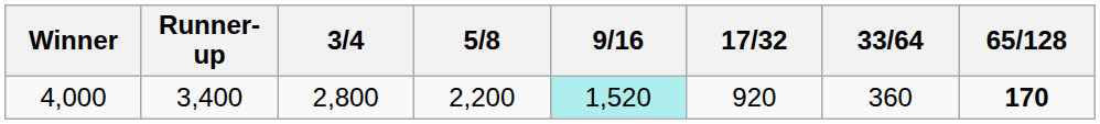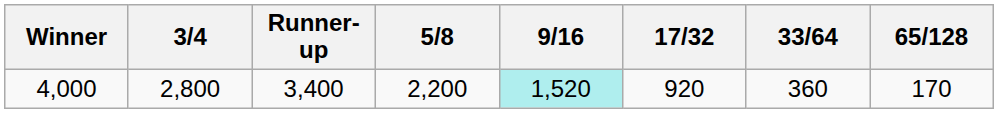 <table class="wikitable">
 <tr>
 <th width=75>Winner</th>
+<th width=75>3/4</th>
 <th width=75>Runner-up</th>
-<th width=75>3/4</th>
 <th width=75>5/8</th>
 <th width=75>9/16</th>
 <th width=75>17/32</th>
 <th width=75>33/64</th>
 <th width=75>65/128</th>
 </tr>
 <tr>
 <td align=center>4,000</td>
+<td align=center>2,800</td>
 <td align=center>3,400</td>
-<td align=center>2,800</td>
 <td align=center>2,200</td>
 <td align=center style="background: paleturquoise;">1,520</td>
 <td align=center>920</td>
 <td align=center>360</td>
-<td align=center><strong>170</strong></td>
+<td align=center>170</td>
 </tr>
 </table>
